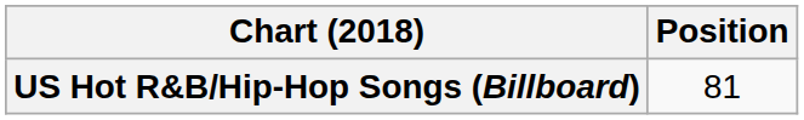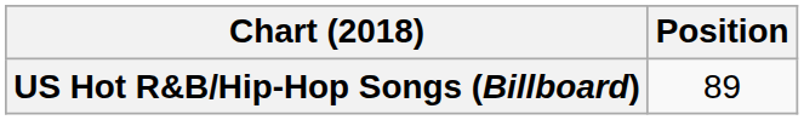 <table class="wikitable sortable plainrowheaders" style="text-align:center">
 <tr>
 <th scope="col">Chart (2018)</th>
 <th scope="col">Position</th>
 </tr>
 <tr>
 <th scope="row">US Hot R&B/Hip-Hop Songs (<em>Billboard</em>)</th>
-<td>81</td>
+<td>89</td>
 </tr>
 </table>
